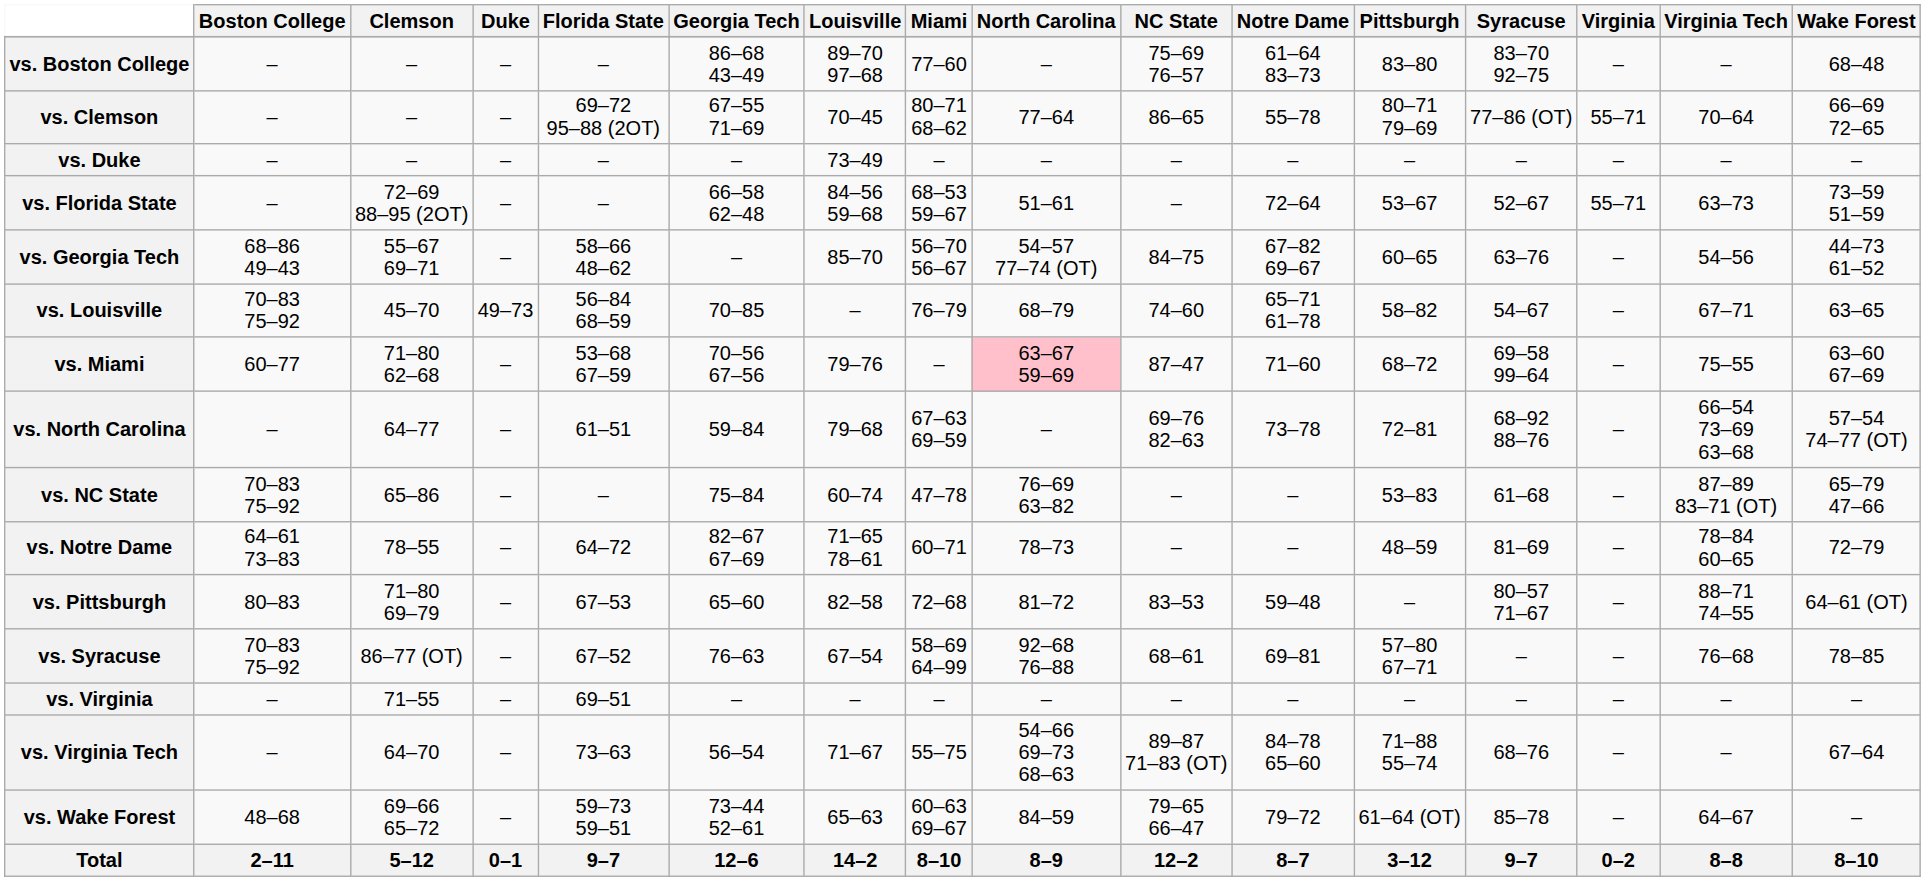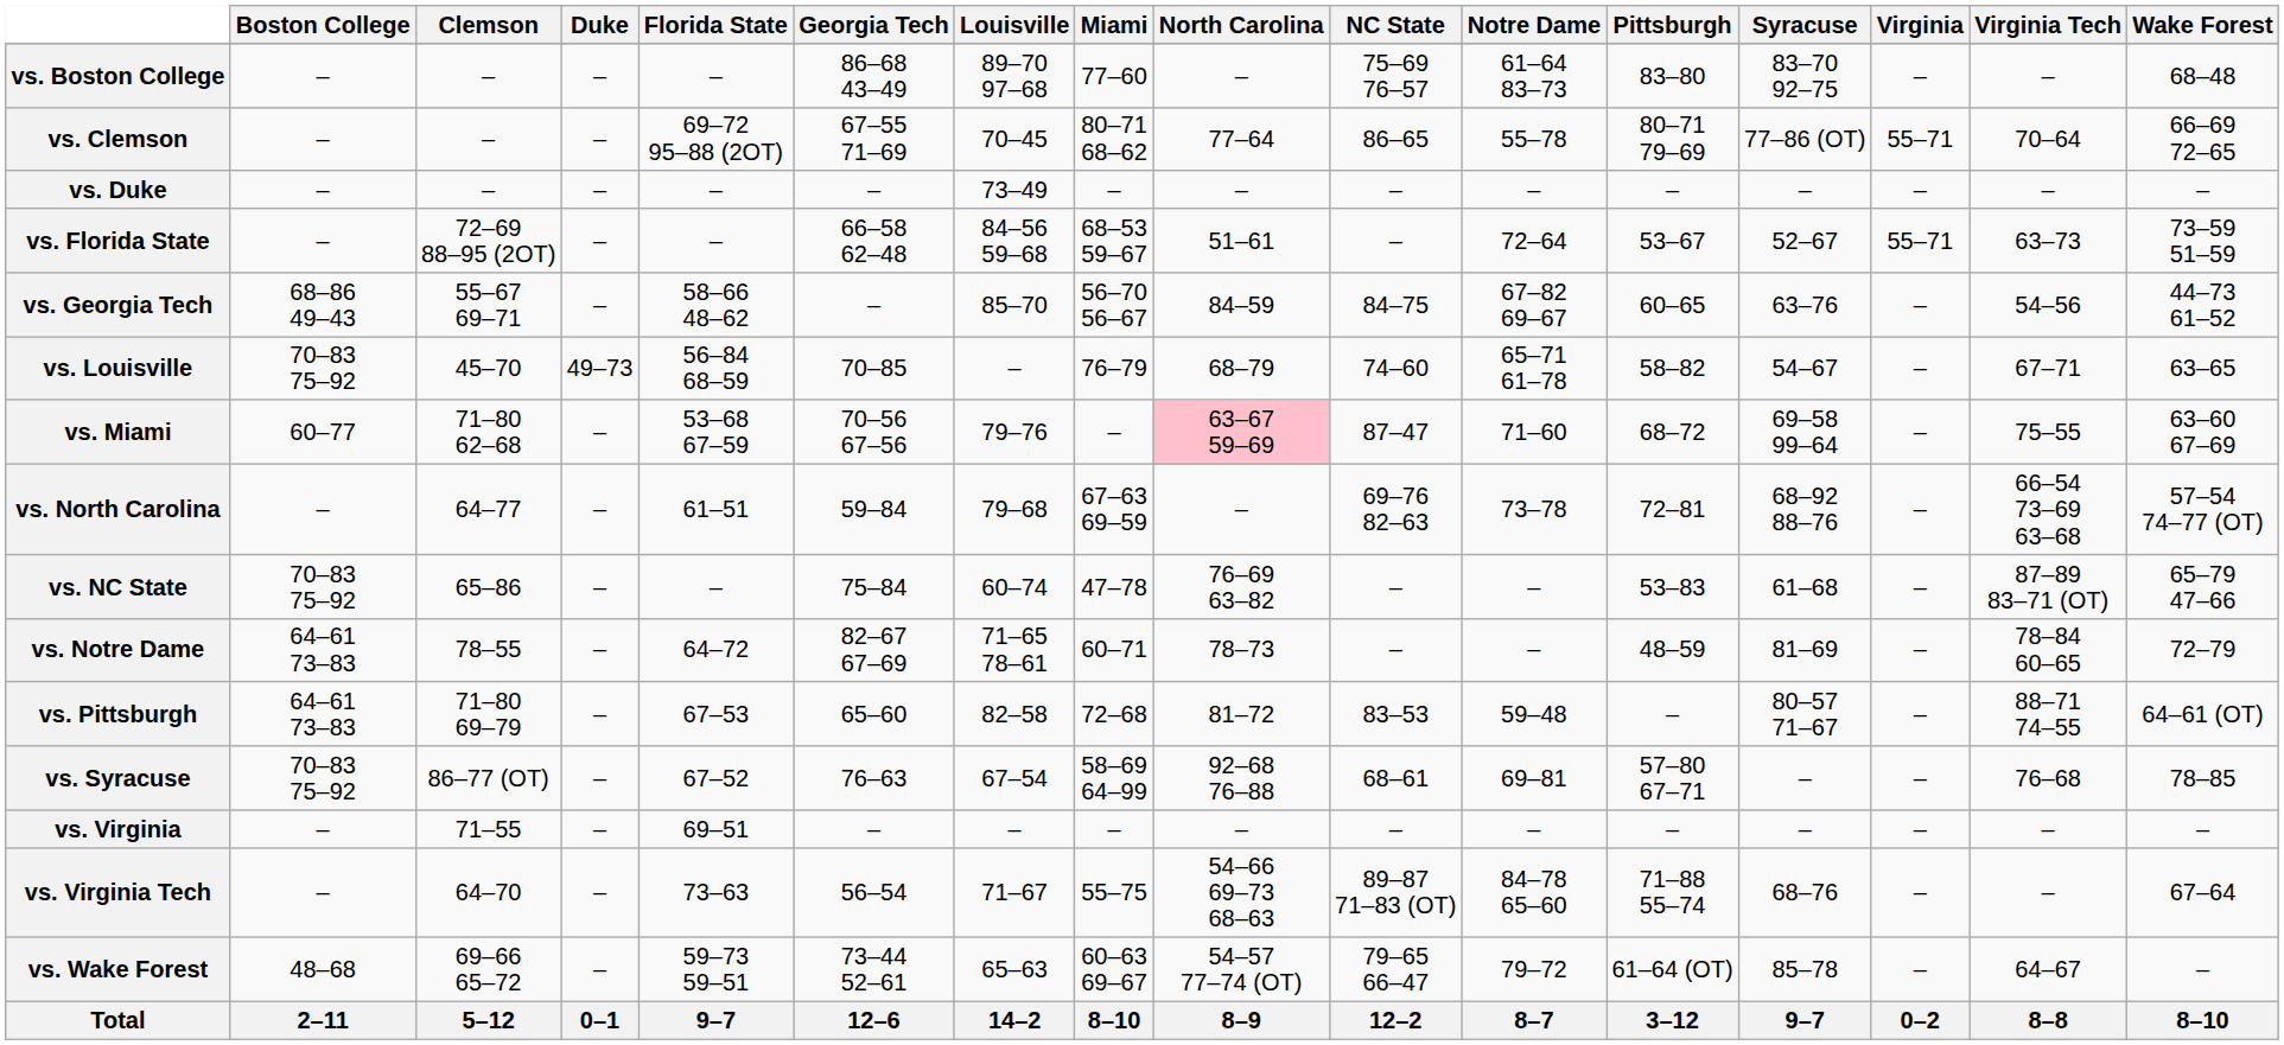 <table class="wikitable" style="white-space:nowrap;font-size:90%;">
 <tr>
 <th colspan=1 style="background:white; border-top-style:hidden; border-left-style:hidden;"   width=75> </th>
 <th style=>Boston College</th>
 <th style=>Clemson</th>
 <th style=>Duke</th>
 <th style=>Florida State</th>
 <th style=>Georgia Tech</th>
 <th style=>Louisville</th>
 <th style=>Miami</th>
 <th style=>North Carolina</th>
 <th style=>NC State</th>
 <th style=>Notre Dame</th>
 <th style=>Pittsburgh</th>
 <th style=>Syracuse</th>
 <th style=>Virginia</th>
 <th style=>Virginia Tech</th>
 <th style=>Wake Forest</th>
 </tr>
 <tr style="text-align:center;">
 </tr>
 <tr style="text-align:center;">
 <th>vs. Boston College</th>
 <td>–</td>
 <td>–</td>
 <td>–</td>
 <td>–</td>
 <td>86–68<br>43–49</td>
 <td>89–70<br>97–68</td>
 <td>77–60</td>
 <td>–</td>
 <td>75–69<br>76–57</td>
 <td>61–64<br>83–73</td>
 <td>83–80</td>
 <td>83–70<br>92–75</td>
 <td>–</td>
 <td>–</td>
 <td>68–48</td>
 </tr>
 <tr style="text-align:center;">
 <th>vs. Clemson</th>
 <td>–</td>
 <td>–</td>
 <td>–</td>
 <td>69–72<br>95–88 (2OT)</td>
 <td>67–55<br>71–69</td>
 <td>70–45</td>
 <td>80–71<br>68–62</td>
 <td>77–64</td>
 <td>86–65</td>
 <td>55–78</td>
 <td>80–71<br>79–69</td>
 <td>77–86 (OT)</td>
 <td>55–71</td>
 <td>70–64</td>
 <td>66–69<br>72–65</td>
 </tr>
 <tr style="text-align:center;">
 <th>vs. Duke</th>
 <td>–</td>
 <td>–</td>
 <td>–</td>
 <td>–</td>
 <td>–</td>
 <td>73–49</td>
 <td>–</td>
 <td>–</td>
 <td>–</td>
 <td>–</td>
 <td>–</td>
 <td>–</td>
 <td>–</td>
 <td>–</td>
 <td>–</td>
 </tr>
 <tr style="text-align:center;">
 <th>vs. Florida State</th>
 <td>–</td>
 <td>72–69<br>88–95 (2OT)</td>
 <td>–</td>
 <td>–</td>
 <td>66–58<br>62–48</td>
 <td>84–56<br>59–68</td>
 <td>68–53<br>59–67</td>
 <td>51–61</td>
 <td>–</td>
 <td>72–64</td>
 <td>53–67</td>
 <td>52–67</td>
 <td>55–71</td>
 <td>63–73</td>
 <td>73–59<br>51–59</td>
 </tr>
 <tr style="text-align:center;">
 <th>vs. Georgia Tech</th>
 <td>68–86<br>49–43</td>
 <td>55–67<br>69–71</td>
 <td>–</td>
 <td>58–66<br>48–62</td>
 <td>–</td>
 <td>85–70</td>
 <td>56–70<br>56–67</td>
-<td>54–57<br>77–74 (OT)</td>
+<td>84–59</td>
 <td>84–75</td>
 <td>67–82<br>69–67</td>
 <td>60–65</td>
 <td>63–76</td>
 <td>–</td>
 <td>54–56</td>
 <td>44–73<br>61–52</td>
 </tr>
 <tr style="text-align:center;">
 <th>vs. Louisville</th>
 <td>70–83<br>75–92</td>
 <td>45–70</td>
 <td>49–73</td>
 <td>56–84<br>68–59</td>
 <td>70–85</td>
 <td>–</td>
 <td>76–79</td>
 <td>68–79</td>
 <td>74–60</td>
 <td>65–71<br>61–78</td>
 <td>58–82</td>
 <td>54–67</td>
 <td>–</td>
 <td>67–71</td>
 <td>63–65</td>
 </tr>
 <tr style="text-align:center;">
 <th>vs. Miami</th>
 <td>60–77</td>
 <td>71–80<br>62–68</td>
 <td>–</td>
 <td>53–68<br>67–59</td>
 <td>70–56<br>67–56</td>
 <td>79–76</td>
 <td>–</td>
 <td style="background: pink;">63–67<br>59–69</td>
 <td>87–47</td>
 <td>71–60</td>
 <td>68–72</td>
 <td>69–58<br>99–64</td>
 <td>–</td>
 <td>75–55</td>
 <td>63–60<br>67–69</td>
 </tr>
 <tr style="text-align:center;">
 <th>vs. North Carolina</th>
 <td>–</td>
 <td>64–77</td>
 <td>–</td>
 <td>61–51</td>
 <td>59–84</td>
 <td>79–68</td>
 <td>67–63<br>69–59</td>
 <td>–</td>
 <td>69–76<br>82–63</td>
 <td>73–78</td>
 <td>72–81</td>
 <td>68–92<br>88–76</td>
 <td>–</td>
 <td>66–54<br>73–69<br>63–68</td>
 <td>57–54<br>74–77 (OT)</td>
 </tr>
 <tr style="text-align:center;">
 <th>vs. NC State</th>
 <td>70–83<br>75–92</td>
 <td>65–86</td>
 <td>–</td>
 <td>–</td>
 <td>75–84</td>
 <td>60–74</td>
 <td>47–78</td>
 <td>76–69<br>63–82</td>
 <td>–</td>
 <td>–</td>
 <td>53–83</td>
 <td>61–68</td>
 <td>–</td>
 <td>87–89<br>83–71 (OT)</td>
 <td>65–79<br>47–66</td>
 </tr>
 <tr style="text-align:center;">
 <th>vs. Notre Dame</th>
 <td>64–61<br>73–83</td>
 <td>78–55</td>
 <td>–</td>
 <td>64–72</td>
 <td>82–67<br>67–69</td>
 <td>71–65<br>78–61</td>
 <td>60–71</td>
 <td>78–73</td>
 <td>–</td>
 <td>–</td>
 <td>48–59</td>
 <td>81–69</td>
 <td>–</td>
 <td>78–84<br>60–65</td>
 <td>72–79</td>
 </tr>
 <tr style="text-align:center;">
 <th>vs. Pittsburgh</th>
-<td>80–83</td>
+<td>64–61<br>73–83</td>
 <td>71–80<br>69–79</td>
 <td>–</td>
 <td>67–53</td>
 <td>65–60</td>
 <td>82–58</td>
 <td>72–68</td>
 <td>81–72</td>
 <td>83–53</td>
 <td>59–48</td>
 <td>–</td>
 <td>80–57<br>71–67</td>
 <td>–</td>
 <td>88–71<br>74–55</td>
 <td>64–61 (OT)</td>
 </tr>
 <tr style="text-align:center;">
 <th>vs. Syracuse</th>
 <td>70–83<br>75–92</td>
 <td>86–77 (OT)</td>
 <td>–</td>
 <td>67–52</td>
 <td>76–63</td>
 <td>67–54</td>
 <td>58–69<br>64–99</td>
 <td>92–68<br>76–88</td>
 <td>68–61</td>
 <td>69–81</td>
 <td>57–80<br>67–71</td>
 <td>–</td>
 <td>–</td>
 <td>76–68</td>
 <td>78–85</td>
 </tr>
 <tr style="text-align:center;">
 <th>vs. Virginia</th>
 <td>–</td>
 <td>71–55</td>
 <td>–</td>
 <td>69–51</td>
 <td>–</td>
 <td>–</td>
 <td>–</td>
 <td>–</td>
 <td>–</td>
 <td>–</td>
 <td>–</td>
 <td>–</td>
 <td>–</td>
 <td>–</td>
 <td>–</td>
 </tr>
 <tr style="text-align:center;">
 <th>vs. Virginia Tech</th>
 <td>–</td>
 <td>64–70</td>
 <td>–</td>
 <td>73–63</td>
 <td>56–54</td>
 <td>71–67</td>
 <td>55–75</td>
 <td>54–66<br>69–73<br>68–63</td>
 <td>89–87<br>71–83 (OT)</td>
 <td>84–78<br>65–60</td>
 <td>71–88<br>55–74</td>
 <td>68–76</td>
 <td>–</td>
 <td>–</td>
 <td>67–64</td>
 </tr>
 <tr style="text-align:center;">
 <th>vs. Wake Forest</th>
 <td>48–68</td>
 <td>69–66<br>65–72</td>
 <td>–</td>
 <td>59–73<br>59–51</td>
 <td>73–44<br>52–61</td>
 <td>65–63</td>
 <td>60–63<br>69–67</td>
-<td>84–59</td>
+<td>54–57<br>77–74 (OT)</td>
 <td>79–65<br>66–47</td>
 <td>79–72</td>
 <td>61–64 (OT)</td>
 <td>85–78</td>
 <td>–</td>
 <td>64–67</td>
 <td>–<br></td>
 </tr>
 <tr style="text-align:center;">
 <th>Total</th>
 <th>2–11</th>
 <th>5–12</th>
 <th>0–1</th>
 <th>9–7</th>
 <th>12–6</th>
 <th>14–2</th>
 <th>8–10</th>
 <th>8–9</th>
 <th>12–2</th>
 <th>8–7</th>
 <th>3–12</th>
 <th>9–7</th>
 <th>0–2</th>
 <th>8–8</th>
 <th>8–10</th>
 </tr>
 </table>
